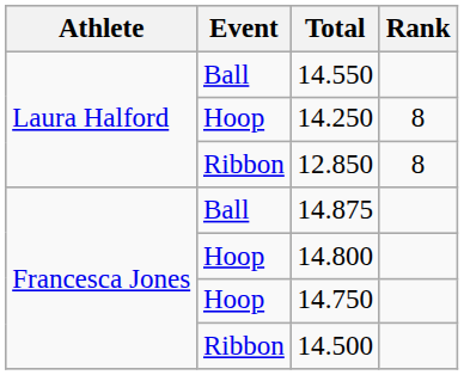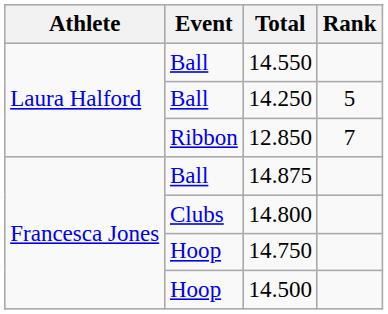 <table class="wikitable" style="font-size:90%">
 <tr>
 <th>Athlete</th>
 <th>Event</th>
 <th>Total</th>
 <th>Rank</th>
 </tr>
 <tr align=center>
 <td align=left rowspan="3"><a href='#'>Laura Halford</a></td>
 <td align=left><a href='#'>Ball</a></td>
 <td>14.550</td>
 <td></td>
 </tr>
 <tr align=center>
-<td align=left><a href='#'>Hoop</a></td>
+<td align=left><a href='#'>Ball</a></td>
 <td>14.250</td>
-<td>8</td>
+<td>5</td>
 </tr>
 <tr align=center>
 <td align=left><a href='#'>Ribbon</a></td>
 <td>12.850</td>
-<td>8</td>
+<td>7</td>
 </tr>
 <tr align=center>
 <td align=left rowspan="4"><a href='#'>Francesca Jones</a></td>
 <td align=left><a href='#'>Ball</a></td>
 <td>14.875</td>
 <td></td>
 </tr>
 <tr align=center>
-<td align=left><a href='#'>Hoop</a></td>
+<td align=left><a href='#'>Clubs</a></td>
 <td>14.800</td>
 <td></td>
 </tr>
 <tr align=center>
 <td align=left><a href='#'>Hoop</a></td>
 <td>14.750</td>
 <td></td>
 </tr>
 <tr align=center>
-<td align=left><a href='#'>Ribbon</a></td>
+<td align=left><a href='#'>Hoop</a></td>
 <td>14.500</td>
 <td></td>
 </tr>
 </table>
